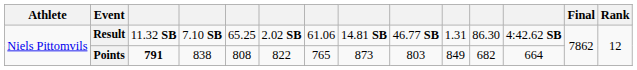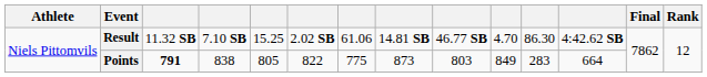 <table class="wikitable" style="font-size:90%">
 <tr>
 <th>Athlete</th>
 <th>Event</th>
 <th></th>
 <th></th>
 <th></th>
 <th></th>
 <th></th>
 <th></th>
 <th></th>
 <th></th>
 <th></th>
 <th></th>
 <th>Final</th>
 <th>Rank</th>
 </tr>
 <tr align=center>
 <td rowspan=2 align=left><a href='#'>Niels Pittomvils</a></td>
 <th style="font-size:95%">Result</th>
 <td>11.32 <strong>SB</strong></td>
 <td>7.10 <strong>SB</strong></td>
-<td>65.25</td>
+<td>15.25</td>
 <td>2.02 <strong>SB</strong></td>
 <td>61.06</td>
 <td>14.81 <strong>SB</strong></td>
 <td>46.77 <strong>SB</strong></td>
-<td>1.31</td>
+<td>4.70</td>
 <td>86.30</td>
 <td>4:42.62 <strong>SB</strong></td>
 <td rowspan=2>7862</td>
 <td rowspan=2>12</td>
 </tr>
 <tr align=center>
 <th style="font-size:95%">Points</th>
 <td><strong>791</strong></td>
 <td>838</td>
-<td>808</td>
+<td>805</td>
 <td>822</td>
-<td>765</td>
+<td>775</td>
 <td>873</td>
 <td>803</td>
 <td>849</td>
-<td>682</td>
+<td>283</td>
 <td>664</td>
 </tr>
 </table>
